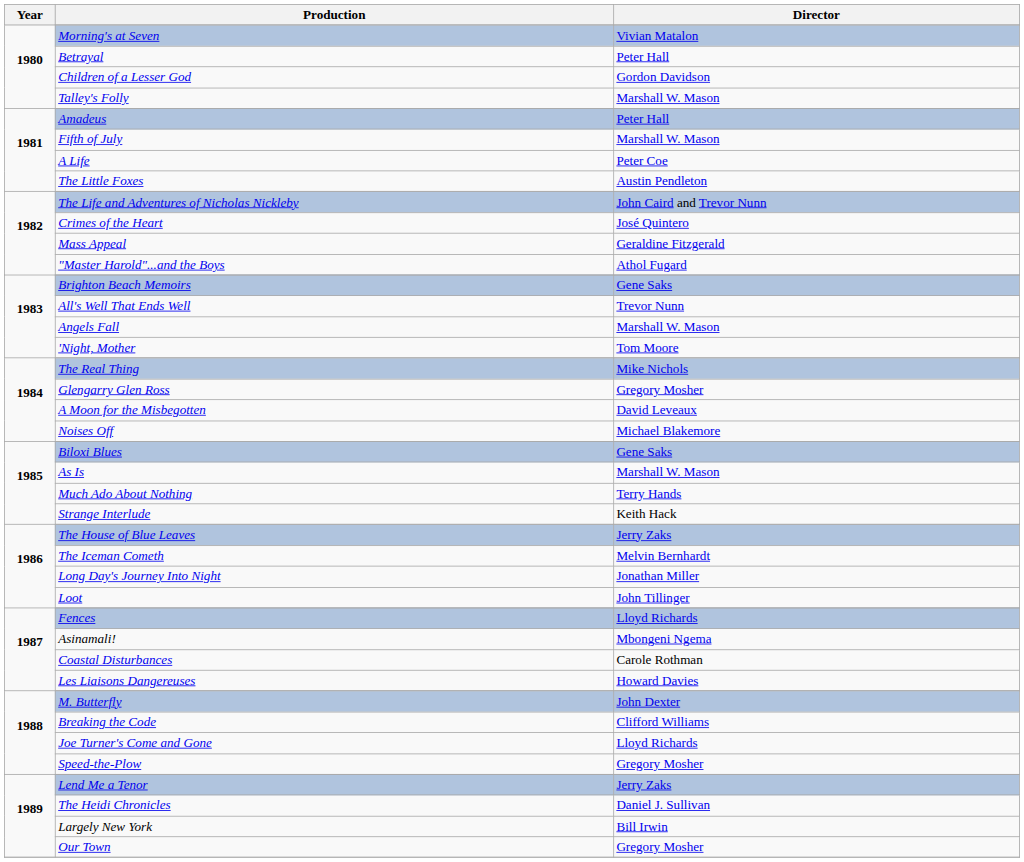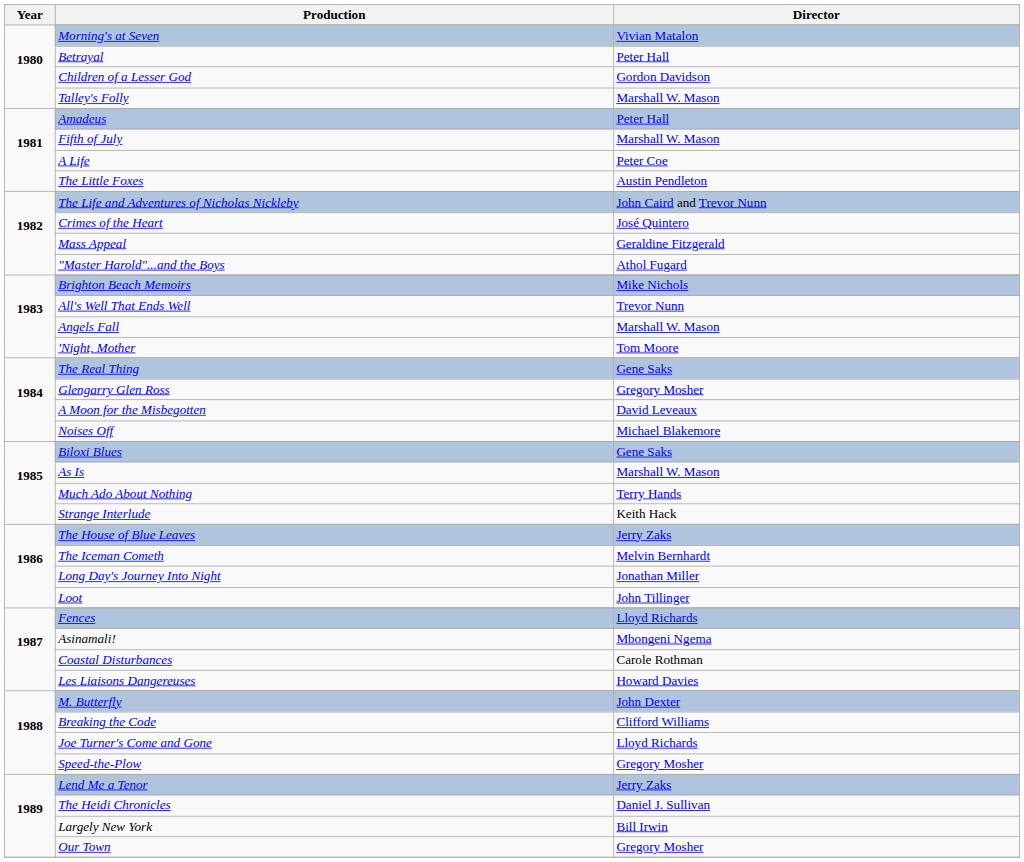 <table class="wikitable" style="width:98%;">
 <tr style="background:#bebebe;">
 <th style="width:5%;">Year</th>
 <th style="width:55%;">Production</th>
 <th style="width:40%;">Director</th>
 </tr>
 <tr>
 <td rowspan="5" align="center"><strong>1980</strong><br><br></td>
 </tr>
 <tr style="background:#B0C4DE">
 <td><em><a href='#'>Morning's at Seven</a></em></td>
 <td><a href='#'>Vivian Matalon</a></td>
 </tr>
 <tr>
 <td><em><a href='#'>Betrayal</a></em></td>
 <td><a href='#'>Peter Hall</a></td>
 </tr>
 <tr>
 <td><em><a href='#'>Children of a Lesser God</a></em></td>
 <td><a href='#'>Gordon Davidson</a></td>
 </tr>
 <tr>
 <td><em><a href='#'>Talley's Folly</a></em></td>
 <td><a href='#'>Marshall W. Mason</a></td>
 </tr>
 <tr>
 <td rowspan="5" align="center"><strong>1981</strong><br><br></td>
 </tr>
 <tr style="background:#B0C4DE">
 <td><em><a href='#'>Amadeus</a></em></td>
 <td><a href='#'>Peter Hall</a></td>
 </tr>
 <tr>
 <td><em><a href='#'>Fifth of July</a></em></td>
 <td><a href='#'>Marshall W. Mason</a></td>
 </tr>
 <tr>
 <td><em><a href='#'>A Life</a></em></td>
 <td><a href='#'>Peter Coe</a></td>
 </tr>
 <tr>
 <td><em><a href='#'>The Little Foxes</a></em></td>
 <td><a href='#'>Austin Pendleton</a></td>
 </tr>
 <tr>
 <td rowspan="5" align="center"><strong>1982</strong><br><br></td>
 </tr>
 <tr style="background:#B0C4DE">
 <td><em><a href='#'>The Life and Adventures of Nicholas Nickleby</a></em></td>
 <td><a href='#'>John Caird</a> and <a href='#'>Trevor Nunn</a></td>
 </tr>
 <tr>
 <td><em><a href='#'>Crimes of the Heart</a></em></td>
 <td><a href='#'>José Quintero</a></td>
 </tr>
 <tr>
 <td><em><a href='#'>Mass Appeal</a></em></td>
 <td><a href='#'>Geraldine Fitzgerald</a></td>
 </tr>
 <tr>
 <td><em><a href='#'>"Master Harold"...and the Boys</a></em></td>
 <td><a href='#'>Athol Fugard</a></td>
 </tr>
 <tr>
 <td rowspan="5" align="center"><strong>1983</strong><br><br></td>
 </tr>
 <tr style="background:#B0C4DE">
 <td><em><a href='#'>Brighton Beach Memoirs</a></em></td>
-<td><a href='#'>Gene Saks</a></td>
+<td><a href='#'>Mike Nichols</a></td>
 </tr>
 <tr>
 <td><em><a href='#'>All's Well That Ends Well</a></em></td>
 <td><a href='#'>Trevor Nunn</a></td>
 </tr>
 <tr>
 <td><em><a href='#'>Angels Fall</a></em></td>
 <td><a href='#'>Marshall W. Mason</a></td>
 </tr>
 <tr>
 <td><em><a href='#'>'Night, Mother</a></em></td>
 <td><a href='#'>Tom Moore</a></td>
 </tr>
 <tr>
 <td rowspan="5" align="center"><strong>1984</strong><br><br></td>
 </tr>
 <tr style="background:#B0C4DE">
 <td><em><a href='#'>The Real Thing</a></em></td>
-<td><a href='#'>Mike Nichols</a></td>
+<td><a href='#'>Gene Saks</a></td>
 </tr>
 <tr>
 <td><em><a href='#'>Glengarry Glen Ross</a></em></td>
 <td><a href='#'>Gregory Mosher</a></td>
 </tr>
 <tr>
 <td><em><a href='#'>A Moon for the Misbegotten</a></em></td>
 <td><a href='#'>David Leveaux</a></td>
 </tr>
 <tr>
 <td><em><a href='#'>Noises Off</a></em></td>
 <td><a href='#'>Michael Blakemore</a></td>
 </tr>
 <tr>
 <td rowspan="5" align="center"><strong>1985</strong><br><br></td>
 </tr>
 <tr style="background:#B0C4DE">
 <td><em><a href='#'>Biloxi Blues</a></em></td>
 <td><a href='#'>Gene Saks</a></td>
 </tr>
 <tr>
 <td><em><a href='#'>As Is</a></em></td>
 <td><a href='#'>Marshall W. Mason</a></td>
 </tr>
 <tr>
 <td><em><a href='#'>Much Ado About Nothing</a></em></td>
 <td><a href='#'>Terry Hands</a></td>
 </tr>
 <tr>
 <td><em><a href='#'>Strange Interlude</a></em></td>
 <td>Keith Hack</td>
 </tr>
 <tr>
 <td rowspan="5" align="center"><strong>1986</strong><br><br></td>
 </tr>
 <tr style="background:#B0C4DE">
 <td><em><a href='#'>The House of Blue Leaves</a></em></td>
 <td><a href='#'>Jerry Zaks</a></td>
 </tr>
 <tr>
 <td><em><a href='#'>The Iceman Cometh</a></em></td>
 <td><a href='#'>Melvin Bernhardt</a></td>
 </tr>
 <tr>
 <td><em><a href='#'>Long Day's Journey Into Night</a></em></td>
 <td><a href='#'>Jonathan Miller</a></td>
 </tr>
 <tr>
 <td><em><a href='#'>Loot</a></em></td>
 <td><a href='#'>John Tillinger</a></td>
 </tr>
 <tr>
 <td rowspan="5" align="center"><strong>1987</strong><br><br></td>
 </tr>
 <tr style="background:#B0C4DE">
 <td><em><a href='#'>Fences</a></em></td>
 <td><a href='#'>Lloyd Richards</a></td>
 </tr>
 <tr>
 <td><em>Asinamali!</em></td>
 <td><a href='#'>Mbongeni Ngema</a></td>
 </tr>
 <tr>
 <td><em><a href='#'>Coastal Disturbances</a></em></td>
 <td>Carole Rothman</td>
 </tr>
 <tr>
 <td><em><a href='#'>Les Liaisons Dangereuses</a></em></td>
 <td><a href='#'>Howard Davies</a></td>
 </tr>
 <tr>
 <td rowspan="5" align="center"><strong>1988</strong><br><br></td>
 </tr>
 <tr style="background:#B0C4DE">
 <td><em><a href='#'>M. Butterfly</a></em></td>
 <td><a href='#'>John Dexter</a></td>
 </tr>
 <tr>
 <td><em><a href='#'>Breaking the Code</a></em></td>
 <td><a href='#'>Clifford Williams</a></td>
 </tr>
 <tr>
 <td><em><a href='#'>Joe Turner's Come and Gone</a></em></td>
 <td><a href='#'>Lloyd Richards</a></td>
 </tr>
 <tr>
 <td><em><a href='#'>Speed-the-Plow</a></em></td>
 <td><a href='#'>Gregory Mosher</a></td>
 </tr>
 <tr>
 <td rowspan="5" align="center"><strong>1989</strong><br><br></td>
 </tr>
 <tr style="background:#B0C4DE">
 <td><em><a href='#'>Lend Me a Tenor</a></em></td>
 <td><a href='#'>Jerry Zaks</a></td>
 </tr>
 <tr>
 <td><em><a href='#'>The Heidi Chronicles</a></em></td>
 <td><a href='#'>Daniel J. Sullivan</a></td>
 </tr>
 <tr>
 <td><em>Largely New York</em></td>
 <td><a href='#'>Bill Irwin</a></td>
 </tr>
 <tr>
 <td><em><a href='#'>Our Town</a></em></td>
 <td><a href='#'>Gregory Mosher</a></td>
 </tr>
 <tr>
 </tr>
 </table>
